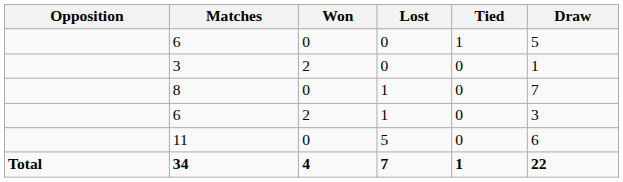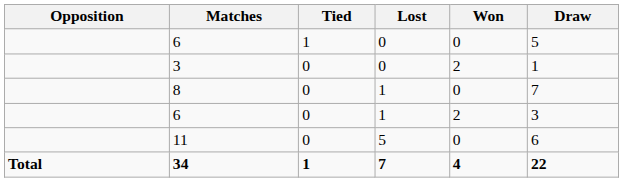 <table class="wikitable" style="width:40%;">
 <tr>
 <th>Opposition</th>
 <th>Matches</th>
+<th>Tied</th>
+<th>Lost</th>
 <th>Won</th>
-<th>Lost</th>
-<th>Tied</th>
 <th>Draw</th>
 </tr>
 <tr>
 <td></td>
 <td>6</td>
+<td>1</td>
 <td>0</td>
 <td>0</td>
-<td>1</td>
 <td>5</td>
 </tr>
 <tr>
 <td></td>
 <td>3</td>
-<td>2</td>
 <td>0</td>
 <td>0</td>
+<td>2</td>
 <td>1</td>
 </tr>
 <tr>
 <td></td>
 <td>8</td>
 <td>0</td>
 <td>1</td>
 <td>0</td>
 <td>7</td>
 </tr>
 <tr>
 <td></td>
 <td>6</td>
+<td>0</td>
+<td>1</td>
 <td>2</td>
-<td>1</td>
-<td>0</td>
 <td>3</td>
 </tr>
 <tr>
 <td></td>
 <td>11</td>
 <td>0</td>
 <td>5</td>
 <td>0</td>
 <td>6</td>
 </tr>
 <tr>
 <td><strong>Total</strong></td>
 <td><strong>34</strong></td>
+<td><strong>1</strong></td>
+<td><strong>7</strong></td>
 <td><strong>4</strong></td>
-<td><strong>7</strong></td>
-<td><strong>1</strong></td>
 <td><strong>22</strong></td>
 </tr>
 </table>
